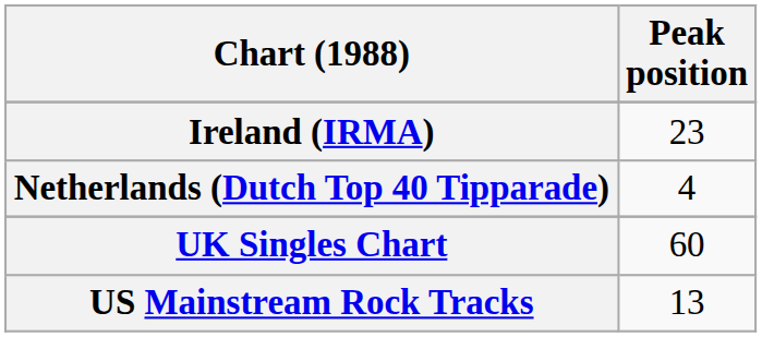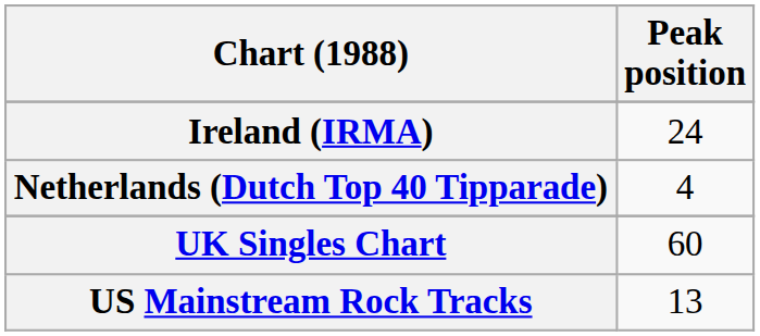 <table class="wikitable sortable plainrowheaders">
 <tr>
 <th>Chart (1988)</th>
 <th>Peak<br>position</th>
 </tr>
 <tr>
 </tr>
 <tr>
 <th scope="row">Ireland (<a href='#'>IRMA</a>)</th>
-<td align="center">23</td>
+<td align="center">24</td>
 </tr>
 <tr>
 <th scope="row">Netherlands (<a href='#'>Dutch Top 40 Tipparade</a>)</th>
 <td align="center">4</td>
 </tr>
 <tr>
 </tr>
 <tr>
 <th scope="row"><a href='#'>UK Singles Chart</a></th>
 <td align="center">60</td>
 </tr>
 <tr>
 <th scope="row">US <a href='#'>Mainstream Rock Tracks</a></th>
 <td align="center">13</td>
 </tr>
 </table>
